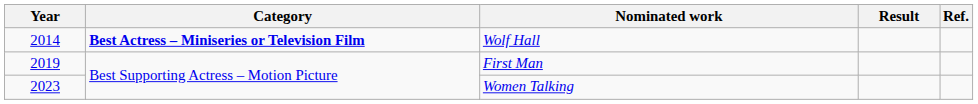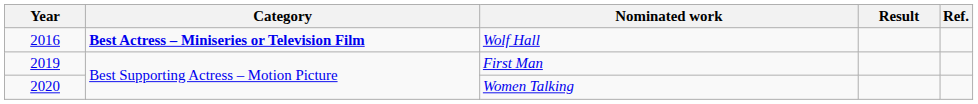 <table class=wikitable>
 <tr>
 <th scope="col" style="width:5em;">Year</th>
 <th scope="col" style="width:26em;">Category</th>
 <th scope="col" style="width:25em;">Nominated work</th>
 <th scope="col" style="width:5em;">Result</th>
 <th>Ref.</th>
 </tr>
 <tr>
-<td style="text-align:center;"><a href='#'>2014</a></td>
+<td style="text-align:center;"><a href='#'>2016</a></td>
 <td><strong><a href='#'>Best Actress – Miniseries or Television Film</a></strong></td>
 <td><em><a href='#'>Wolf Hall</a></em></td>
 <td></td>
 <td></td>
 </tr>
 <tr>
 <td style="text-align:center;"><a href='#'>2019</a></td>
 <td rowspan="2"><a href='#'>Best Supporting Actress – Motion Picture</a></td>
 <td><em><a href='#'>First Man</a></em></td>
 <td></td>
 <td></td>
 </tr>
 <tr>
-<td style="text-align:center;"><a href='#'>2023</a></td>
+<td style="text-align:center;"><a href='#'>2020</a></td>
 <td><em><a href='#'>Women Talking</a></em></td>
 <td></td>
 <td></td>
 </tr>
 </table>
